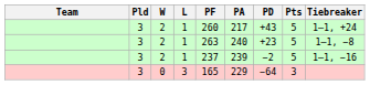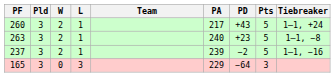 <table class="wikitable" style="text-align:center;">
 <tr>
-<th width=170>Team</th>
+<th width=35>PF</th>
 <th width=25>Pld</th>
 <th width=25>W</th>
 <th width=25>L</th>
-<th width=35>PF</th>
+<th width=170>Team</th>
 <th width=35>PA</th>
 <th width=35>PD</th>
 <th width=25>Pts</th>
 <th width=50>Tiebreaker</th>
 </tr>
 <tr bgcolor=#ccffcc>
-<td align="left"></td>
+<td>260</td>
 <td>3</td>
 <td>2</td>
 <td>1</td>
-<td>260</td>
+<td align="left"></td>
 <td>217</td>
 <td>+43</td>
 <td>5</td>
 <td>1–1, +24</td>
 </tr>
 <tr bgcolor=#ccffcc>
-<td align="left"></td>
+<td>263</td>
 <td>3</td>
 <td>2</td>
 <td>1</td>
-<td>263</td>
+<td align="left"></td>
 <td>240</td>
 <td>+23</td>
 <td>5</td>
 <td>1–1, −8</td>
 </tr>
 <tr bgcolor=#ccffcc>
-<td align="left"></td>
+<td>237</td>
 <td>3</td>
 <td>2</td>
 <td>1</td>
-<td>237</td>
+<td align="left"></td>
 <td>239</td>
 <td>−2</td>
 <td>5</td>
 <td>1–1, −16</td>
 </tr>
 <tr bgcolor=#ffcccc>
-<td align="left"></td>
+<td>165</td>
 <td>3</td>
 <td>0</td>
 <td>3</td>
-<td>165</td>
+<td align="left"></td>
 <td>229</td>
 <td>−64</td>
 <td>3</td>
 <td></td>
 </tr>
 </table>
